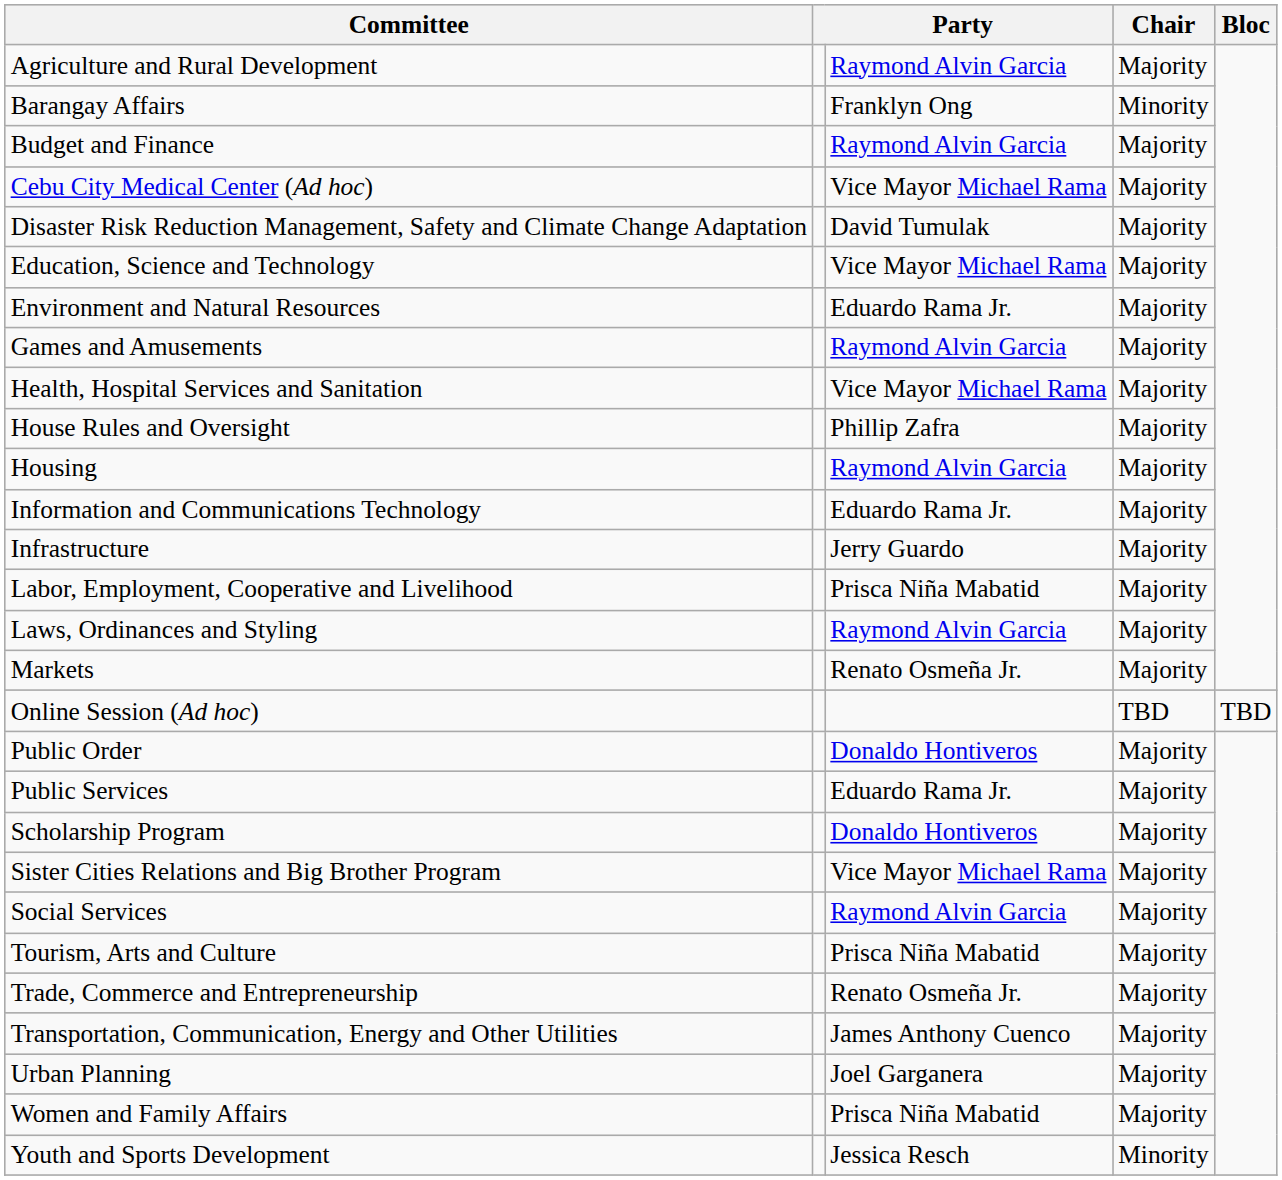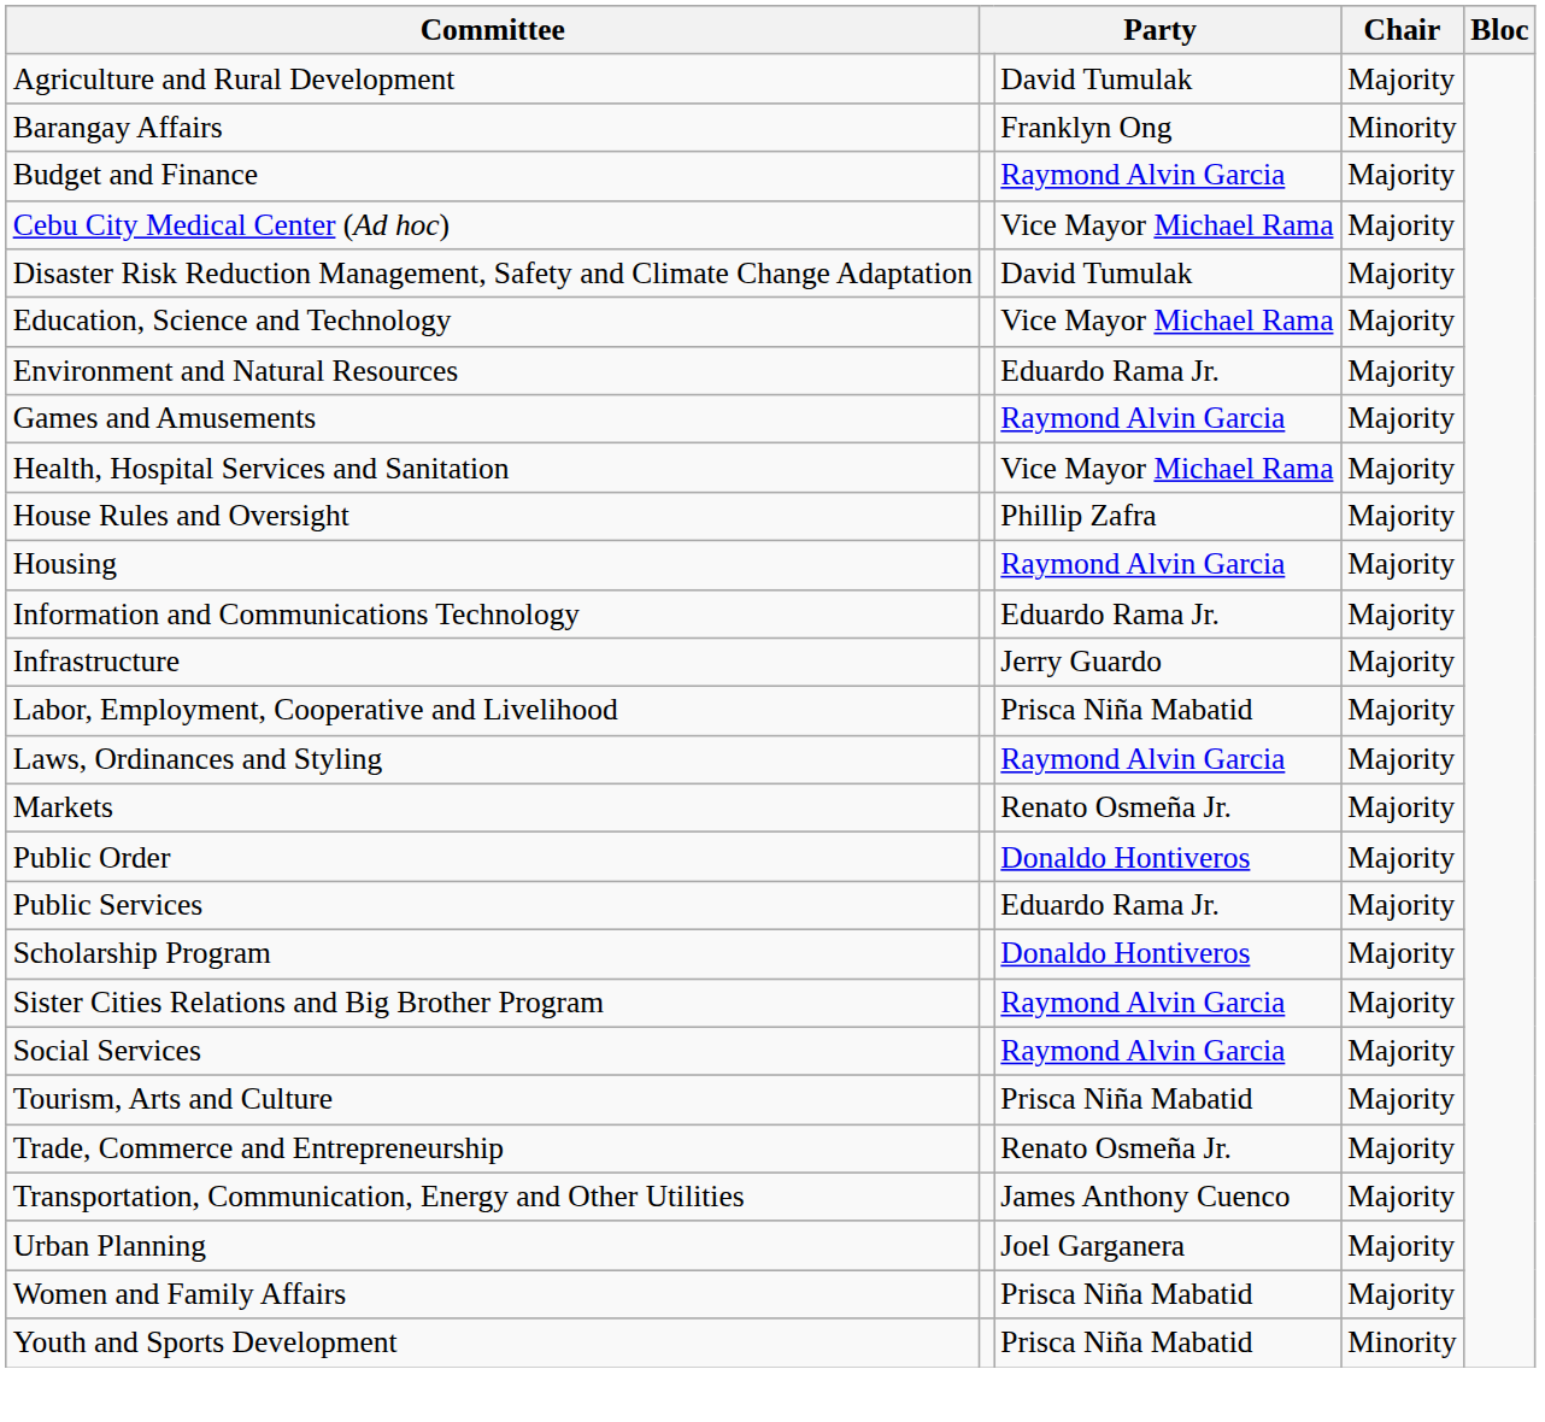 <table class="wikitable sortable mw-collapsible autocollapse">
 <tr>
 <th>Committee</th>
 <th colspan=2>Party</th>
 <th>Chair</th>
 <th>Bloc</th>
 </tr>
 <tr>
 <td>Agriculture and Rural Development</td>
 <td></td>
-<td><a href='#'>Raymond Alvin Garcia</a></td>
+<td>David Tumulak</td>
 <td>Majority</td>
 </tr>
 <tr>
 <td>Barangay Affairs</td>
 <td></td>
 <td>Franklyn Ong</td>
 <td>Minority</td>
 </tr>
 <tr>
 <td>Budget and Finance</td>
 <td></td>
 <td><a href='#'>Raymond Alvin Garcia</a></td>
 <td>Majority</td>
 </tr>
 <tr>
 <td><a href='#'>Cebu City Medical Center</a> (<em>Ad hoc</em>)</td>
 <td></td>
 <td>Vice Mayor <a href='#'>Michael Rama</a></td>
 <td>Majority</td>
 </tr>
 <tr>
 <td>Disaster Risk Reduction Management, Safety and Climate Change Adaptation</td>
 <td></td>
 <td>David Tumulak</td>
 <td>Majority</td>
 </tr>
 <tr>
 <td>Education, Science and Technology</td>
 <td></td>
 <td>Vice Mayor <a href='#'>Michael Rama</a></td>
 <td>Majority</td>
 </tr>
 <tr>
 <td>Environment and Natural Resources</td>
 <td></td>
 <td>Eduardo Rama Jr.</td>
 <td>Majority</td>
 </tr>
 <tr>
 <td>Games and Amusements</td>
 <td></td>
 <td><a href='#'>Raymond Alvin Garcia</a></td>
 <td>Majority</td>
 </tr>
 <tr>
 <td>Health, Hospital Services and Sanitation</td>
 <td></td>
 <td>Vice Mayor <a href='#'>Michael Rama</a></td>
 <td>Majority</td>
 </tr>
 <tr>
 <td>House Rules and Oversight</td>
 <td></td>
 <td>Phillip Zafra</td>
 <td>Majority</td>
 </tr>
 <tr>
 <td>Housing</td>
 <td></td>
 <td><a href='#'>Raymond Alvin Garcia</a></td>
 <td>Majority</td>
 </tr>
 <tr>
 <td>Information and Communications Technology</td>
 <td></td>
 <td>Eduardo Rama Jr.</td>
 <td>Majority</td>
 </tr>
 <tr>
 <td>Infrastructure</td>
 <td></td>
 <td>Jerry Guardo</td>
 <td>Majority</td>
 </tr>
 <tr>
 <td>Labor, Employment, Cooperative and Livelihood</td>
 <td></td>
 <td>Prisca Niña Mabatid</td>
 <td>Majority</td>
 </tr>
 <tr>
 <td>Laws, Ordinances and Styling</td>
 <td></td>
 <td><a href='#'>Raymond Alvin Garcia</a></td>
 <td>Majority</td>
 </tr>
 <tr>
 <td>Markets</td>
 <td></td>
 <td>Renato Osmeña Jr.</td>
 <td>Majority</td>
 </tr>
 <tr>
-<td>Online Session (<em>Ad hoc</em>)</td>
-<td></td>
-<td></td>
-<td>TBD</td>
-<td>TBD</td>
-</tr>
-<tr>
 <td>Public Order</td>
 <td></td>
 <td><a href='#'>Donaldo Hontiveros</a></td>
 <td>Majority</td>
 </tr>
 <tr>
 <td>Public Services</td>
 <td></td>
 <td>Eduardo Rama Jr.</td>
 <td>Majority</td>
 </tr>
 <tr>
 <td>Scholarship Program</td>
 <td></td>
 <td><a href='#'>Donaldo Hontiveros</a></td>
 <td>Majority</td>
 </tr>
 <tr>
 <td>Sister Cities Relations and Big Brother Program</td>
 <td></td>
-<td>Vice Mayor <a href='#'>Michael Rama</a></td>
+<td><a href='#'>Raymond Alvin Garcia</a></td>
 <td>Majority</td>
 </tr>
 <tr>
 <td>Social Services</td>
 <td></td>
 <td><a href='#'>Raymond Alvin Garcia</a></td>
 <td>Majority</td>
 </tr>
 <tr>
 <td>Tourism, Arts and Culture</td>
 <td></td>
 <td>Prisca Niña Mabatid</td>
 <td>Majority</td>
 </tr>
 <tr>
 <td>Trade, Commerce and Entrepreneurship</td>
 <td></td>
 <td>Renato Osmeña Jr.</td>
 <td>Majority</td>
 </tr>
 <tr>
 <td>Transportation, Communication, Energy and Other Utilities</td>
 <td></td>
 <td>James Anthony Cuenco</td>
 <td>Majority</td>
 </tr>
 <tr>
 <td>Urban Planning</td>
 <td></td>
 <td>Joel Garganera</td>
 <td>Majority</td>
 </tr>
 <tr>
 <td>Women and Family Affairs</td>
 <td></td>
 <td>Prisca Niña Mabatid</td>
 <td>Majority</td>
 </tr>
 <tr>
 <td>Youth and Sports Development</td>
 <td></td>
-<td>Jessica Resch</td>
+<td>Prisca Niña Mabatid</td>
 <td>Minority</td>
 </tr>
 </table>
